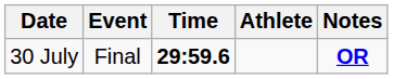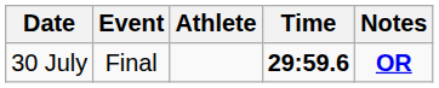 <table class=wikitable style=text-align:center>
 <tr>
 <th>Date</th>
 <th>Event</th>
+<th>Athlete</th>
 <th>Time</th>
-<th>Athlete</th>
 <th>Notes</th>
 </tr>
 <tr>
 <td>30 July</td>
 <td>Final</td>
+<td align=left></td>
 <td><strong>29:59.6</strong></td>
-<td align=left></td>
 <td><strong><a href='#'>OR</a></strong></td>
 </tr>
 </table>
